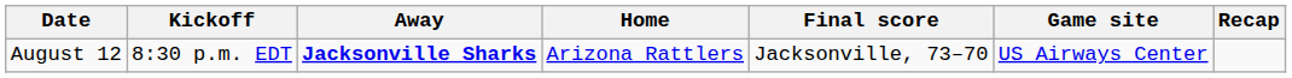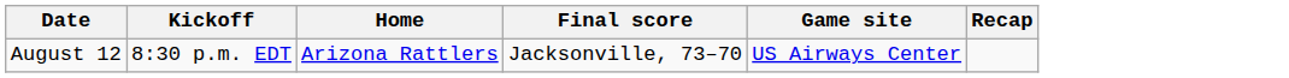 <table class="wikitable" style="font-size: 95%;">
 <tr>
 <th>Date</th>
 <th>Kickoff</th>
-<th>Away</th>
 <th>Home</th>
 <th>Final score</th>
 <th>Game site</th>
 <th>Recap</th>
 </tr>
 <tr>
 <td align="center">August 12</td>
 <td align="center">8:30 p.m. <a href='#'>EDT</a></td>
-<td align="center"><strong><a href='#'>Jacksonville Sharks</a></strong></td>
 <td align="center"><a href='#'>Arizona Rattlers</a></td>
 <td align="center">Jacksonville, 73–70</td>
 <td align="center"><a href='#'>US Airways Center</a></td>
 <td align="center"></td>
 </tr>
 </table>
